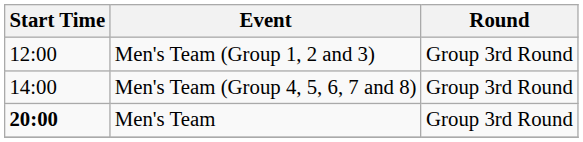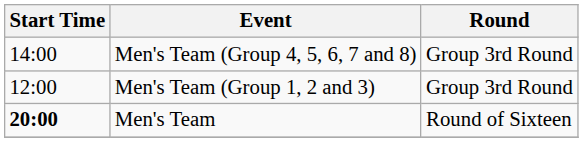 <table class="wikitable">
 <tr>
 <th>Start Time</th>
 <th>Event</th>
 <th>Round</th>
 </tr>
 <tr>
+<td>14:00</td>
+<td>Men's Team (Group 4, 5, 6, 7 and 8)</td>
+<td>Group 3rd Round</td>
+</tr>
+<tr>
 <td>12:00</td>
 <td>Men's Team (Group 1, 2 and 3)</td>
 <td>Group 3rd Round</td>
 </tr>
 <tr>
-<td>14:00</td>
-<td>Men's Team (Group 4, 5, 6, 7 and 8)</td>
-<td>Group 3rd Round</td>
-</tr>
-<tr>
 <td><strong>20:00</strong></td>
 <td>Men's Team</td>
-<td>Group 3rd Round</td>
+<td>Round of Sixteen</td>
 </tr>
 <tr>
 </tr>
 </table>
